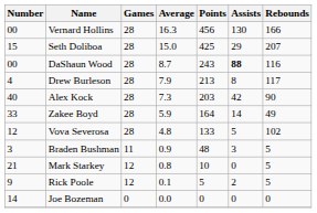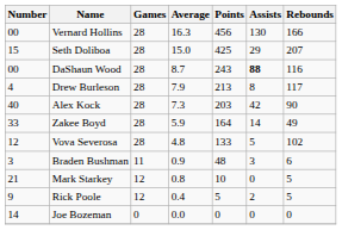 <table class="wikitable" style="font-size: 95%;">
 <tr>
 <th>Number</th>
 <th>Name</th>
 <th>Games</th>
 <th>Average</th>
 <th>Points</th>
 <th>Assists</th>
 <th>Rebounds</th>
 </tr>
 <tr>
 <td>00</td>
 <td>Vernard Hollins</td>
 <td>28</td>
 <td>16.3</td>
 <td>456</td>
 <td>130</td>
 <td>166</td>
 </tr>
 <tr>
 <td>15</td>
 <td>Seth Doliboa</td>
 <td>28</td>
 <td>15.0</td>
 <td>425</td>
 <td>29</td>
 <td>207</td>
 </tr>
 <tr>
 <td>00</td>
 <td>DaShaun Wood</td>
 <td>28</td>
 <td>8.7</td>
 <td>243</td>
 <td><strong>88</strong></td>
 <td>116</td>
 </tr>
 <tr>
 <td>4</td>
 <td>Drew Burleson</td>
 <td>28</td>
 <td>7.9</td>
 <td>213</td>
 <td>8</td>
 <td>117</td>
 </tr>
 <tr>
 <td>40</td>
 <td>Alex Kock</td>
 <td>28</td>
 <td>7.3</td>
 <td>203</td>
 <td>42</td>
 <td>90</td>
 </tr>
 <tr>
 <td>33</td>
 <td>Zakee Boyd</td>
 <td>28</td>
 <td>5.9</td>
 <td>164</td>
 <td>14</td>
 <td>49</td>
 </tr>
 <tr>
 <td>12</td>
 <td>Vova Severosa</td>
 <td>28</td>
 <td>4.8</td>
 <td>133</td>
 <td>5</td>
 <td>102</td>
 </tr>
 <tr>
 <td>3</td>
 <td>Braden Bushman</td>
 <td>11</td>
 <td>0.9</td>
 <td>48</td>
 <td>3</td>
-<td>5</td>
+<td>6</td>
 </tr>
 <tr>
 <td>21</td>
 <td>Mark Starkey</td>
 <td>12</td>
 <td>0.8</td>
 <td>10</td>
 <td>0</td>
 <td>5</td>
 </tr>
 <tr>
 <td>9</td>
 <td>Rick Poole</td>
 <td>12</td>
-<td>0.1</td>
+<td>0.4</td>
 <td>5</td>
 <td>2</td>
 <td>5</td>
 </tr>
 <tr>
 <td>14</td>
 <td>Joe Bozeman</td>
 <td>0</td>
 <td>0.0</td>
 <td>0</td>
 <td>0</td>
 <td>0</td>
 </tr>
 <tr>
 </tr>
 </table>
